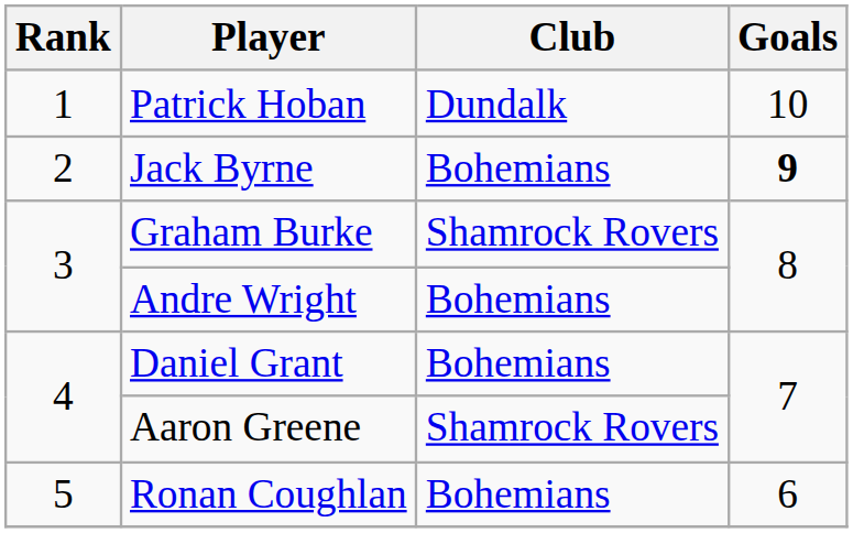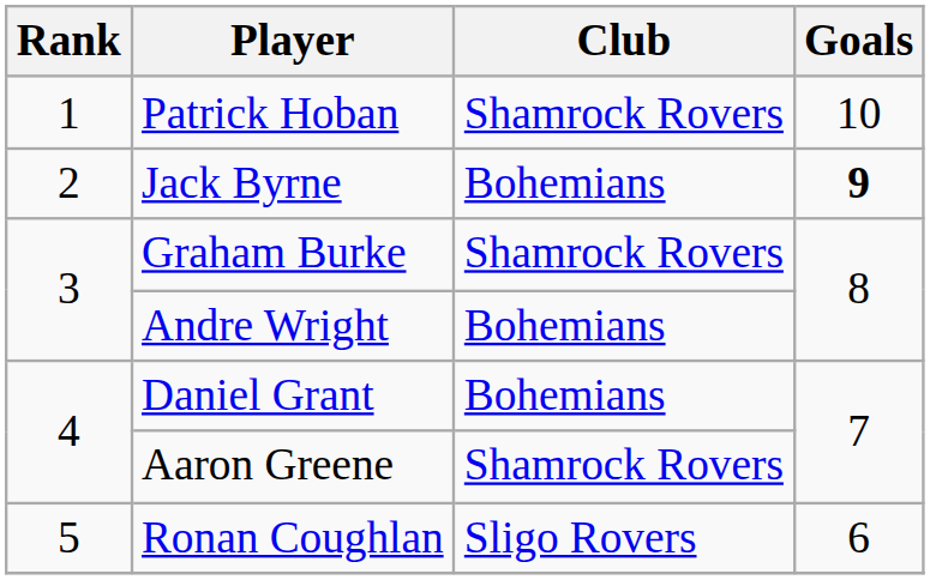 <table class="wikitable" style="text-align:center">
 <tr>
 <th>Rank</th>
 <th>Player</th>
 <th>Club</th>
 <th>Goals</th>
 </tr>
 <tr>
 <td rowspan=1>1</td>
 <td align="left"> <a href='#'>Patrick Hoban</a></td>
-<td align="left"><a href='#'>Dundalk</a></td>
+<td align="left"><a href='#'>Shamrock Rovers</a></td>
 <td>10</td>
 </tr>
 <tr>
 <td rowspan=1>2</td>
 <td align="left"> <a href='#'>Jack Byrne</a></td>
 <td align="left"><a href='#'>Bohemians</a></td>
 <td><strong>9</strong></td>
 </tr>
 <tr>
 <td rowspan=2>3</td>
 <td align="left"> <a href='#'>Graham Burke</a></td>
 <td align="left"><a href='#'>Shamrock Rovers</a></td>
 <td rowspan=2>8</td>
 </tr>
 <tr>
 <td align="left"> <a href='#'>Andre Wright</a></td>
 <td align="left"><a href='#'>Bohemians</a></td>
 </tr>
 <tr>
 <td rowspan=2>4</td>
 <td align="left"> <a href='#'>Daniel Grant</a></td>
 <td align="left"><a href='#'>Bohemians</a></td>
 <td rowspan=2>7</td>
 </tr>
 <tr>
 <td align="left"> Aaron Greene</td>
 <td align="left"><a href='#'>Shamrock Rovers</a></td>
 </tr>
 <tr>
 <td rowspan=1>5</td>
 <td align="left"> <a href='#'>Ronan Coughlan</a></td>
-<td align="left"><a href='#'>Bohemians</a></td>
+<td align="left"><a href='#'>Sligo Rovers</a></td>
 <td>6</td>
 </tr>
 <tr>
 </tr>
 </table>
